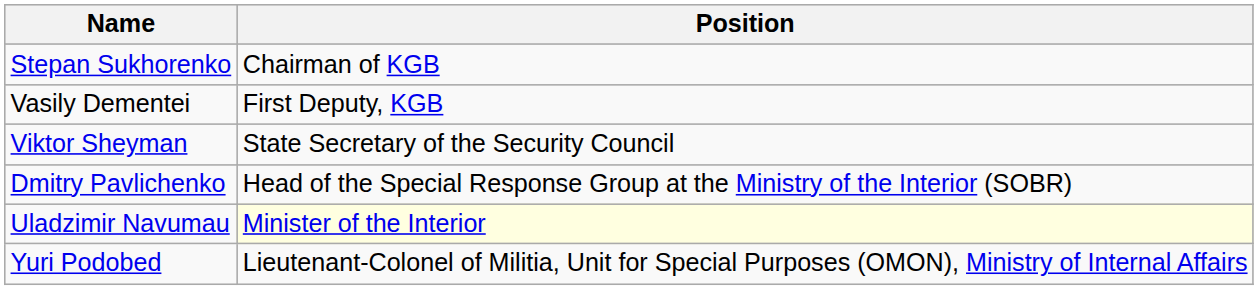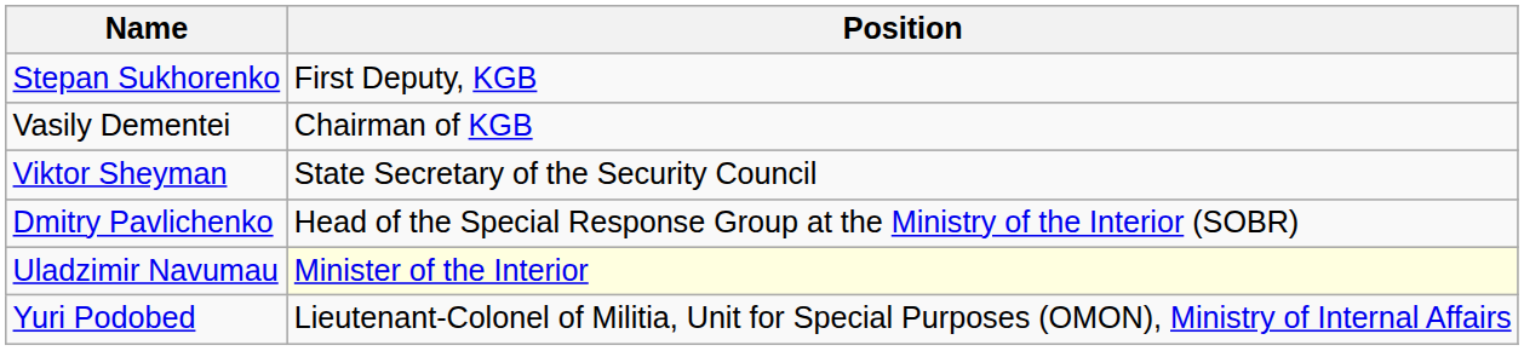 <table class="wikitable">
 <tr>
 <th>Name</th>
 <th>Position</th>
 </tr>
 <tr>
 <td><a href='#'>Stepan Sukhorenko</a></td>
-<td>Chairman of <a href='#'>KGB</a></td>
+<td>First Deputy, <a href='#'>KGB</a></td>
 </tr>
 <tr>
 <td>Vasily Dementei</td>
-<td>First Deputy, <a href='#'>KGB</a></td>
+<td>Chairman of <a href='#'>KGB</a></td>
 </tr>
 <tr>
 <td><a href='#'>Viktor Sheyman</a></td>
 <td>State Secretary of the Security Council</td>
 </tr>
 <tr>
 <td><a href='#'>Dmitry Pavlichenko</a></td>
 <td>Head of the Special Response Group at the <a href='#'>Ministry of the Interior</a> (SOBR)</td>
 </tr>
 <tr>
 <td><a href='#'>Uladzimir Navumau</a></td>
 <td style="background: lightyellow;"><a href='#'>Minister of the Interior</a></td>
 </tr>
 <tr>
 <td><a href='#'>Yuri Podobed</a></td>
 <td>Lieutenant-Colonel of Militia, Unit for Special Purposes (OMON), <a href='#'>Ministry of Internal Affairs</a></td>
 </tr>
 </table>
